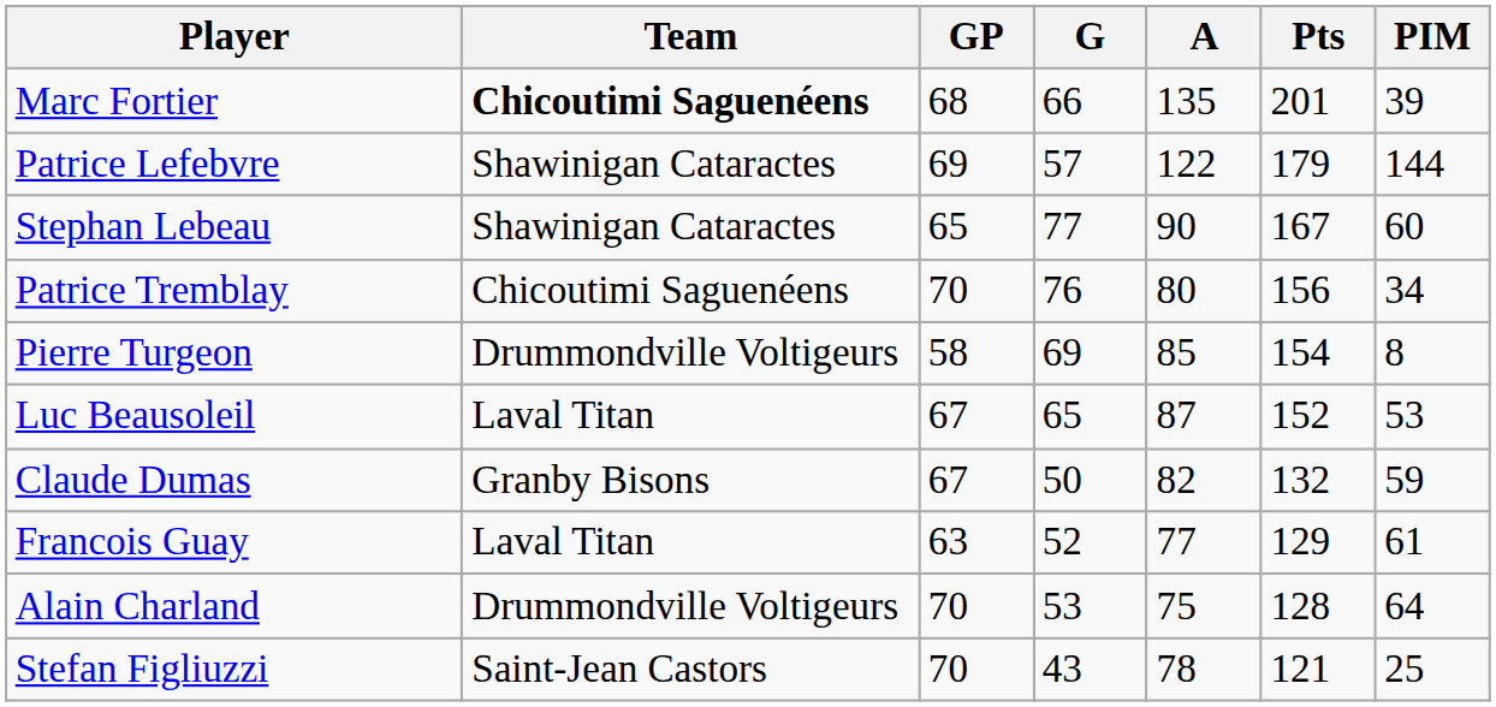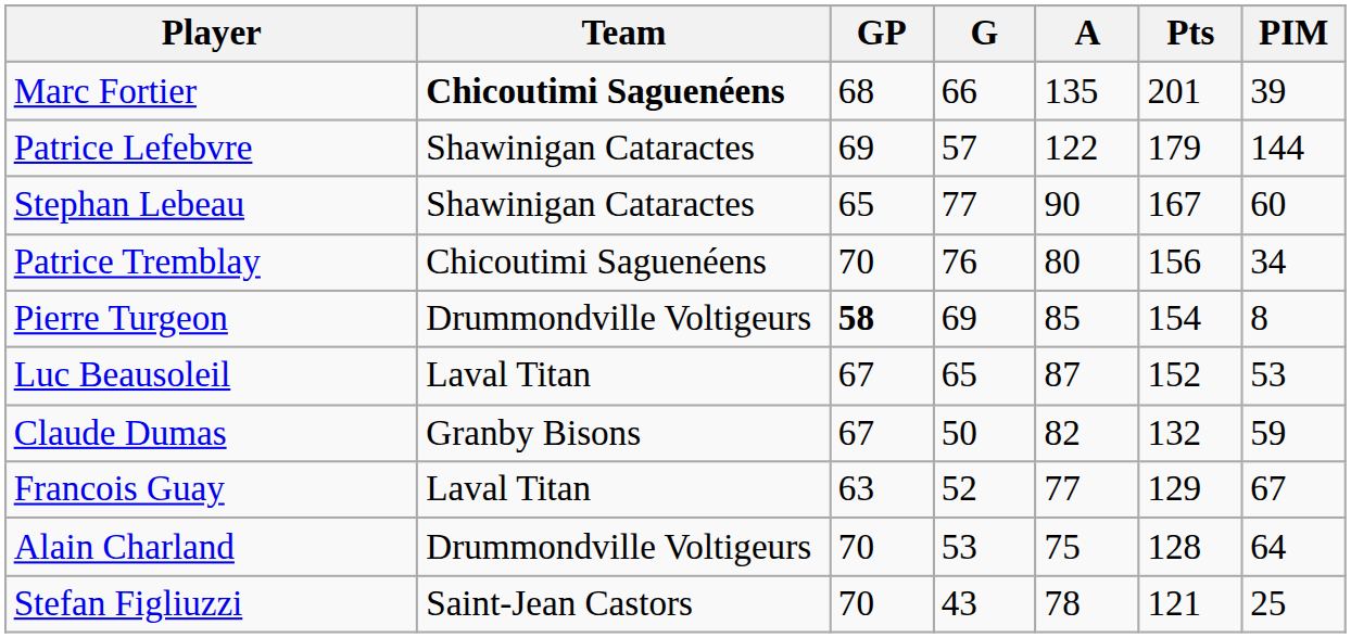 <table class="wikitable">
 <tr>
 <th bgcolor="#DDDDFF" width="30%">Player</th>
 <th bgcolor="#DDDDFF" width="30%">Team</th>
 <th bgcolor="#DDDDFF" width="7.5%">GP</th>
 <th bgcolor="#DDDDFF" width="7.5%">G</th>
 <th bgcolor="#DDDDFF" width="7.5%">A</th>
 <th bgcolor="#DDDDFF" width="7.5%">Pts</th>
 <th bgcolor="#DDDDFF" width="7.5%">PIM</th>
 </tr>
 <tr>
 <td><a href='#'>Marc Fortier</a></td>
 <td><strong>Chicoutimi Saguenéens</strong></td>
 <td>68</td>
 <td>66</td>
 <td>135</td>
 <td>201</td>
 <td>39</td>
 </tr>
 <tr>
 <td><a href='#'>Patrice Lefebvre</a></td>
 <td>Shawinigan Cataractes</td>
 <td>69</td>
 <td>57</td>
 <td>122</td>
 <td>179</td>
 <td>144</td>
 </tr>
 <tr>
 <td><a href='#'>Stephan Lebeau</a></td>
 <td>Shawinigan Cataractes</td>
 <td>65</td>
 <td>77</td>
 <td>90</td>
 <td>167</td>
 <td>60</td>
 </tr>
 <tr>
 <td><a href='#'>Patrice Tremblay</a></td>
 <td>Chicoutimi Saguenéens</td>
 <td>70</td>
 <td>76</td>
 <td>80</td>
 <td>156</td>
 <td>34</td>
 </tr>
 <tr>
 <td><a href='#'>Pierre Turgeon</a></td>
 <td>Drummondville Voltigeurs</td>
-<td>58</td>
+<td><strong>58</strong></td>
 <td>69</td>
 <td>85</td>
 <td>154</td>
 <td>8</td>
 </tr>
 <tr>
 <td><a href='#'>Luc Beausoleil</a></td>
 <td>Laval Titan</td>
 <td>67</td>
 <td>65</td>
 <td>87</td>
 <td>152</td>
 <td>53</td>
 </tr>
 <tr>
 <td><a href='#'>Claude Dumas</a></td>
 <td>Granby Bisons</td>
 <td>67</td>
 <td>50</td>
 <td>82</td>
 <td>132</td>
 <td>59</td>
 </tr>
 <tr>
 <td><a href='#'>Francois Guay</a></td>
 <td>Laval Titan</td>
 <td>63</td>
 <td>52</td>
 <td>77</td>
 <td>129</td>
-<td>61</td>
+<td>67</td>
 </tr>
 <tr>
 <td><a href='#'>Alain Charland</a></td>
 <td>Drummondville Voltigeurs</td>
 <td>70</td>
 <td>53</td>
 <td>75</td>
 <td>128</td>
 <td>64</td>
 </tr>
 <tr>
 <td><a href='#'>Stefan Figliuzzi</a></td>
 <td>Saint-Jean Castors</td>
 <td>70</td>
 <td>43</td>
 <td>78</td>
 <td>121</td>
 <td>25</td>
 </tr>
 </table>
